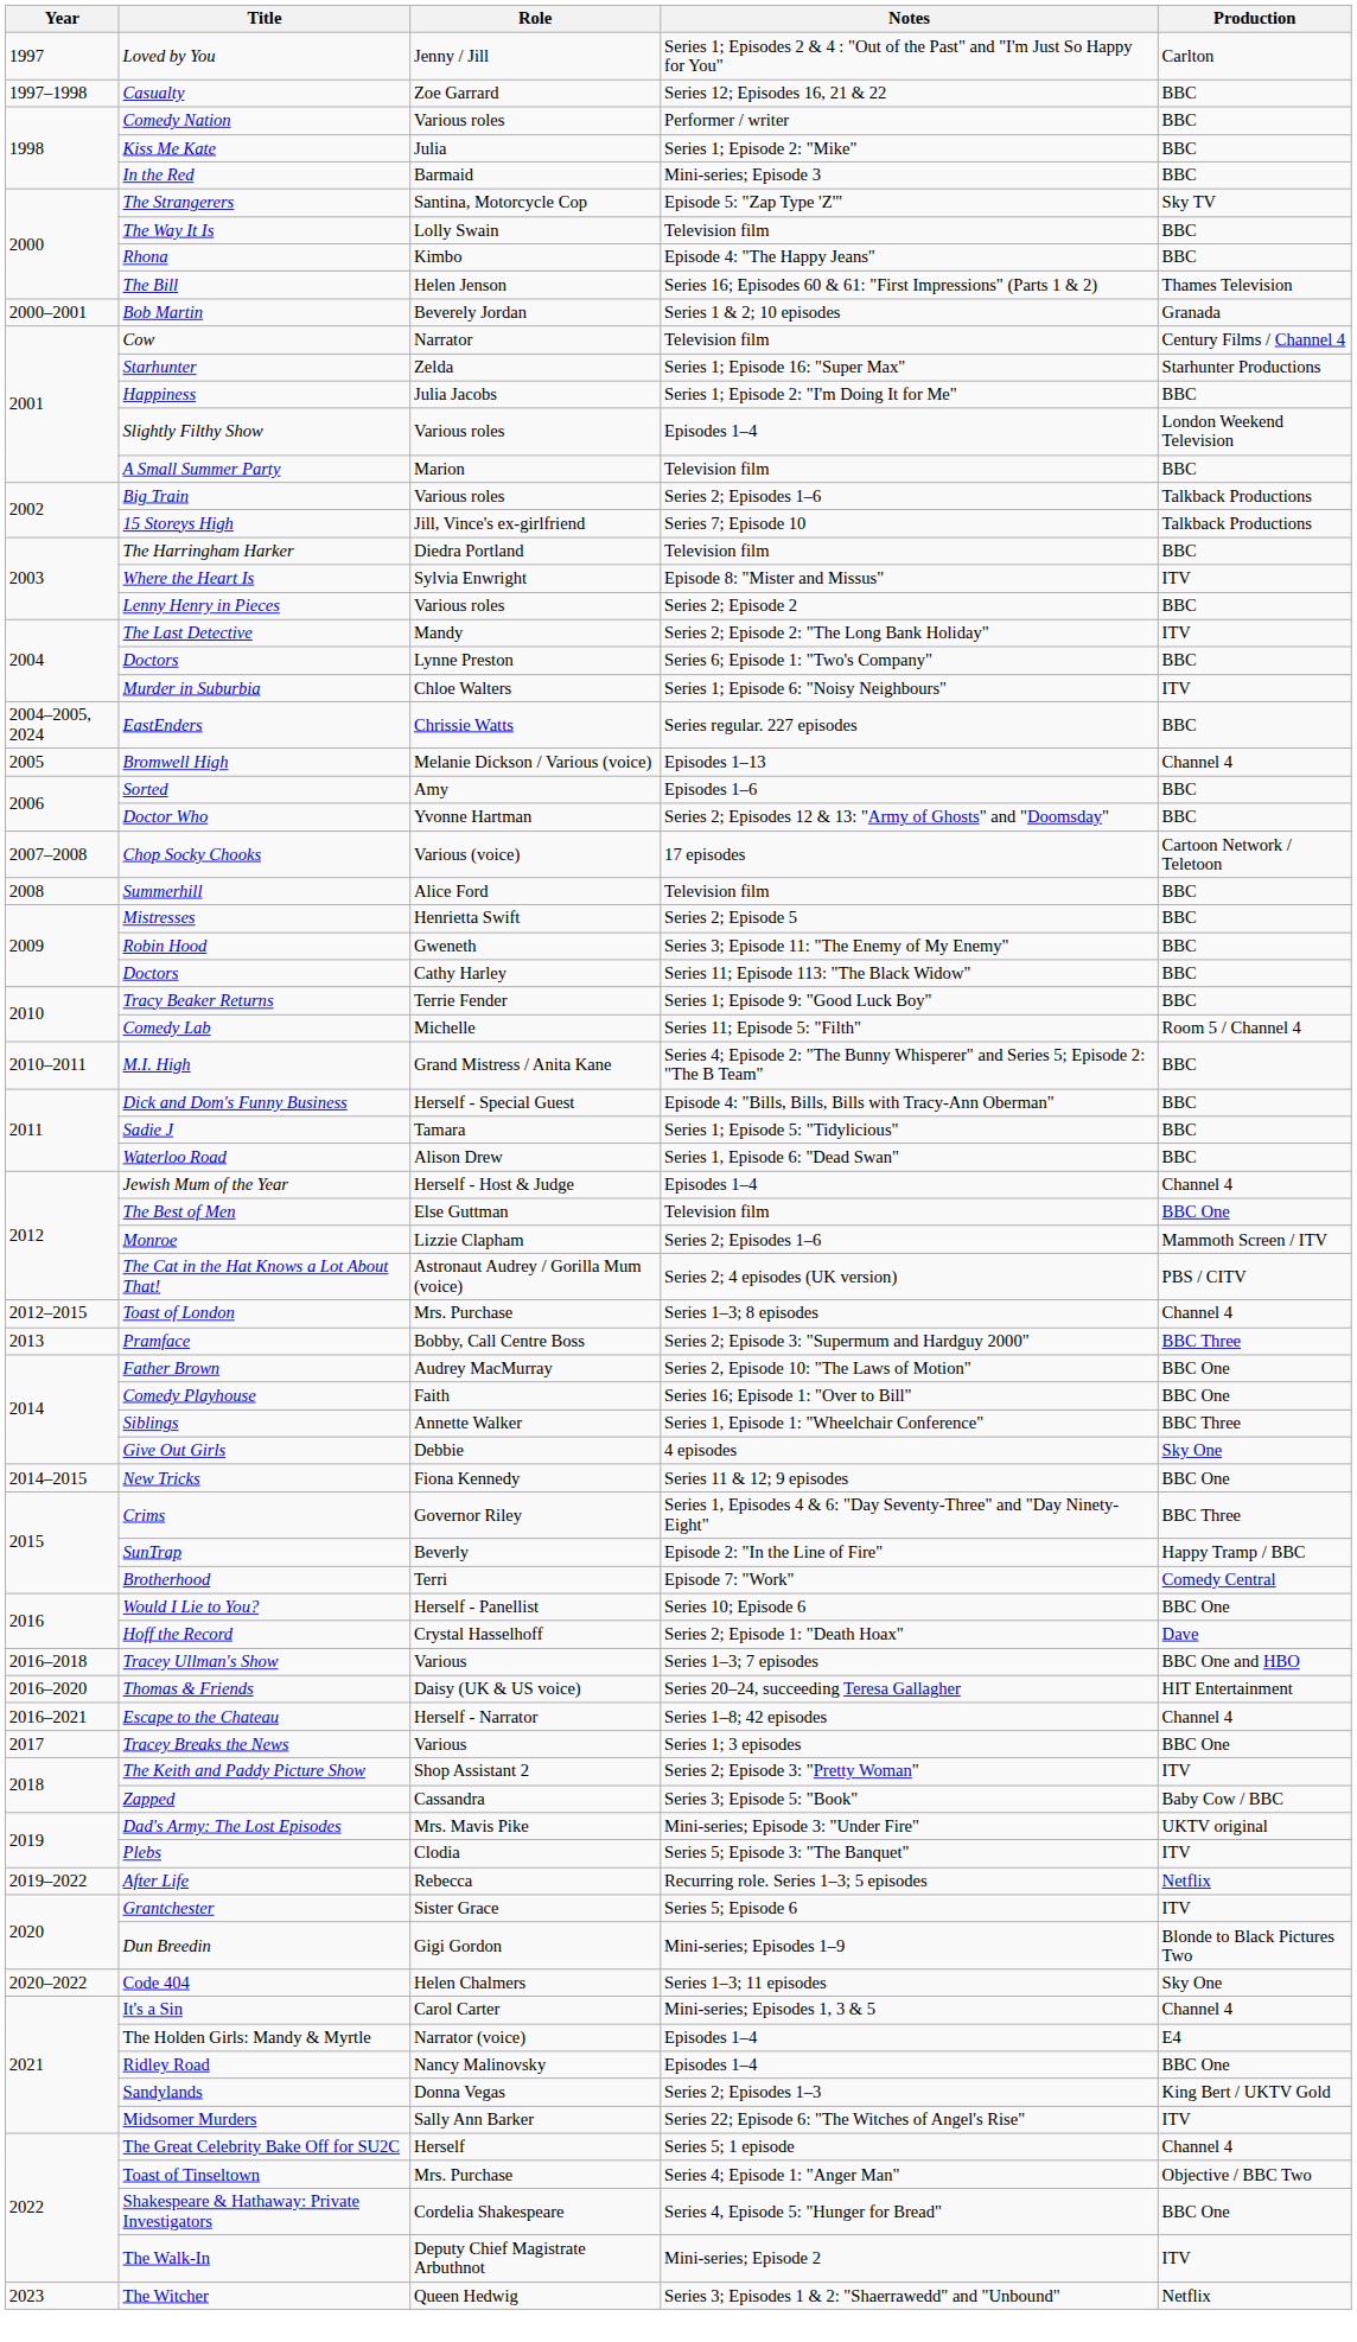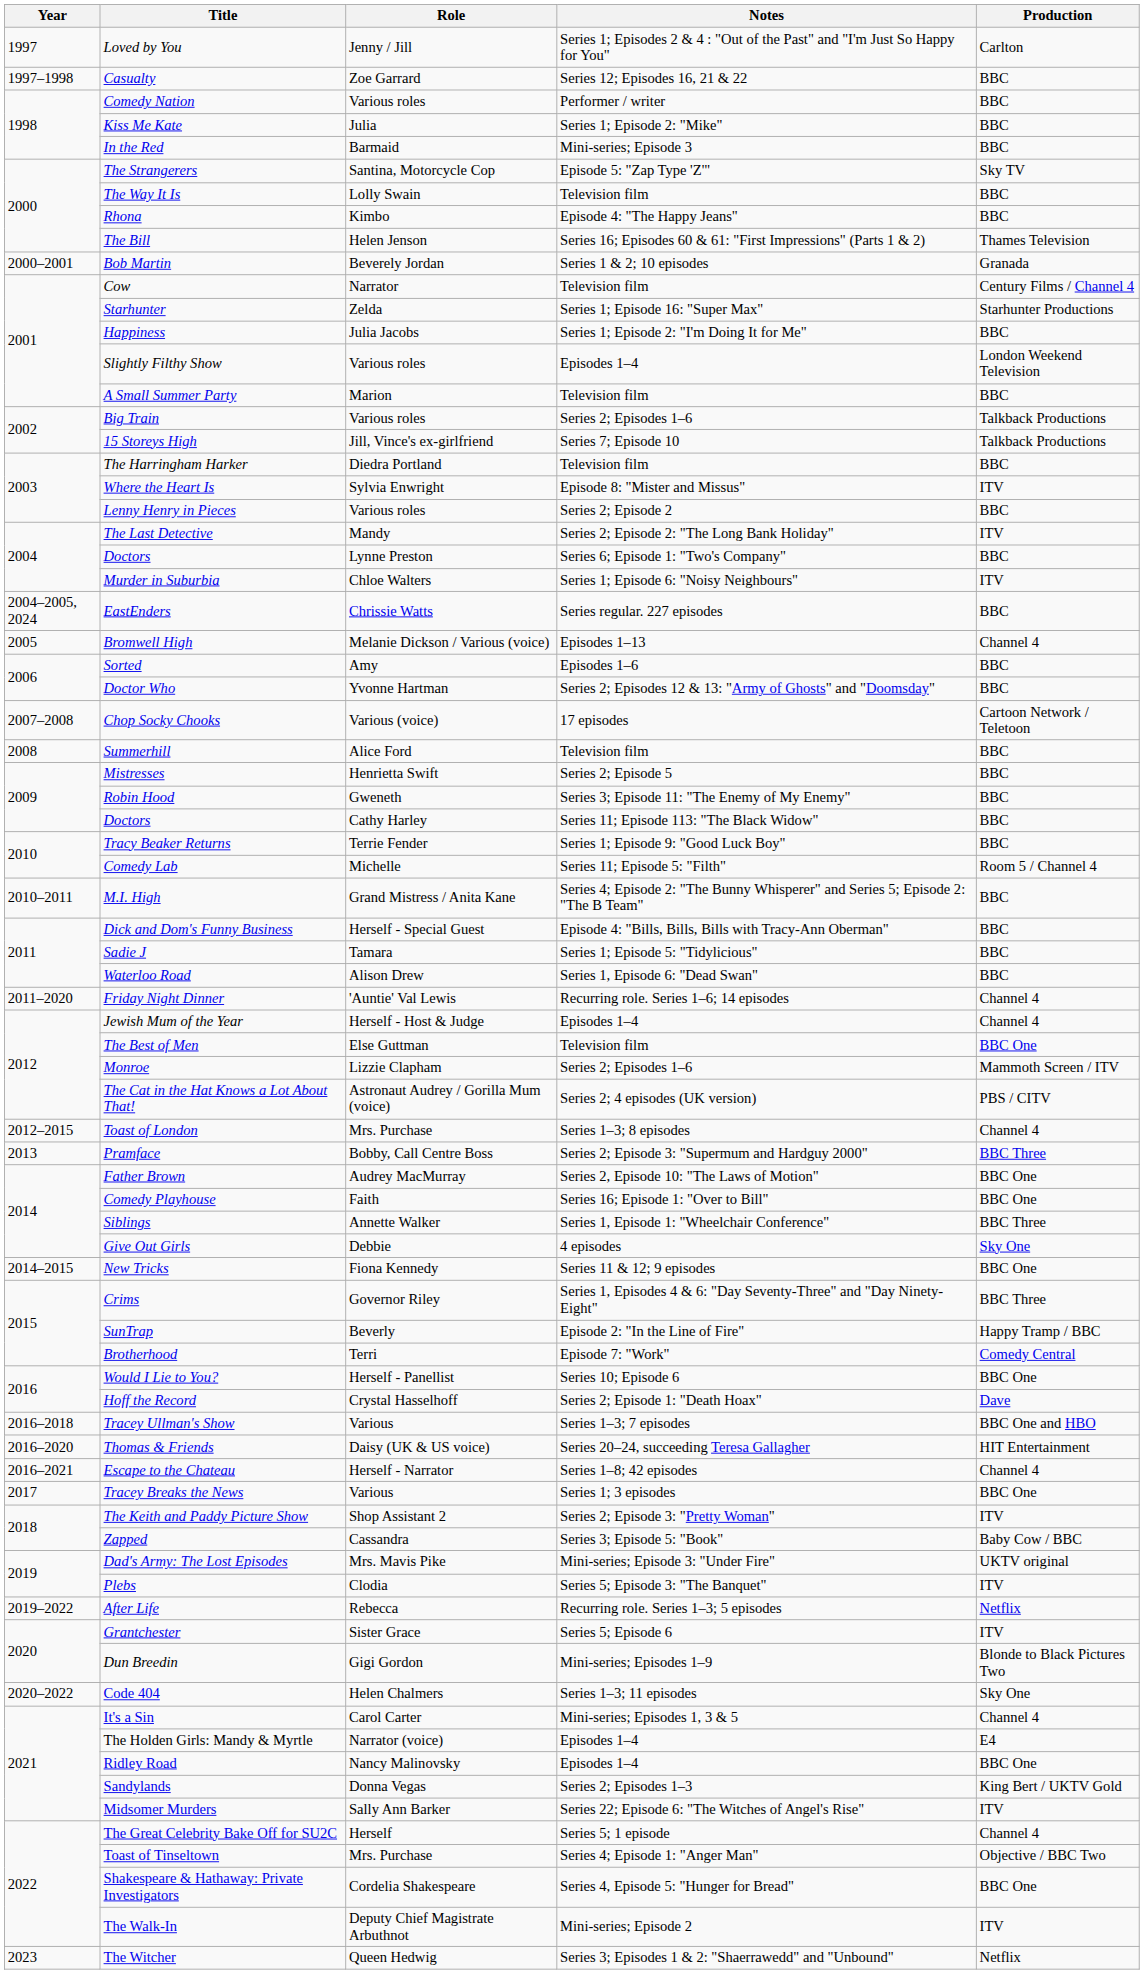 <table class="wikitable">
 <tr>
 <th>Year</th>
 <th>Title</th>
 <th>Role</th>
 <th>Notes</th>
 <th>Production</th>
 </tr>
 <tr>
 <td>1997</td>
 <td><em>Loved by You</em></td>
 <td>Jenny / Jill</td>
 <td>Series 1; Episodes 2 & 4 : "Out of the Past" and "I'm Just So Happy for You"</td>
 <td>Carlton</td>
 </tr>
 <tr>
 <td>1997–1998</td>
 <td><em><a href='#'>Casualty</a></em></td>
 <td>Zoe Garrard</td>
 <td>Series 12; Episodes 16, 21 & 22</td>
 <td>BBC</td>
 </tr>
 <tr>
 <td rowspan="3">1998</td>
 <td><em><a href='#'>Comedy Nation</a></em></td>
 <td>Various roles</td>
 <td>Performer / writer</td>
 <td>BBC</td>
 </tr>
 <tr>
 <td><em><a href='#'>Kiss Me Kate</a></em></td>
 <td>Julia</td>
 <td>Series 1; Episode 2: "Mike"</td>
 <td>BBC</td>
 </tr>
 <tr>
 <td><em><a href='#'>In the Red</a></em></td>
 <td>Barmaid</td>
 <td>Mini-series; Episode 3</td>
 <td>BBC</td>
 </tr>
 <tr>
 <td rowspan="4">2000</td>
 <td><em><a href='#'>The Strangerers</a></em></td>
 <td>Santina, Motorcycle Cop</td>
 <td>Episode 5: "Zap Type 'Z'"</td>
 <td>Sky TV</td>
 </tr>
 <tr>
 <td><em><a href='#'>The Way It Is</a></em></td>
 <td>Lolly Swain</td>
 <td>Television film</td>
 <td>BBC</td>
 </tr>
 <tr>
 <td><em><a href='#'>Rhona</a></em></td>
 <td>Kimbo</td>
 <td>Episode 4: "The Happy Jeans"</td>
 <td>BBC</td>
 </tr>
 <tr>
 <td><em><a href='#'>The Bill</a></em></td>
 <td>Helen Jenson</td>
 <td>Series 16; Episodes 60 & 61: "First Impressions" (Parts 1 & 2)</td>
 <td>Thames Television</td>
 </tr>
 <tr>
 <td>2000–2001</td>
 <td><em><a href='#'>Bob Martin</a></em></td>
 <td>Beverely Jordan</td>
 <td>Series 1 & 2; 10 episodes</td>
 <td>Granada</td>
 </tr>
 <tr>
 <td rowspan="5">2001</td>
 <td><em>Cow</em></td>
 <td>Narrator</td>
 <td>Television film</td>
 <td>Century Films / <a href='#'>Channel 4</a></td>
 </tr>
 <tr>
 <td><em><a href='#'>Starhunter</a></em></td>
 <td>Zelda</td>
 <td>Series 1; Episode 16: "Super Max"</td>
 <td>Starhunter Productions</td>
 </tr>
 <tr>
 <td><em><a href='#'>Happiness</a></em></td>
 <td>Julia Jacobs</td>
 <td>Series 1; Episode 2: "I'm Doing It for Me"</td>
 <td>BBC</td>
 </tr>
 <tr>
 <td><em>Slightly Filthy Show</em></td>
 <td>Various roles</td>
 <td>Episodes 1–4</td>
 <td>London Weekend Television</td>
 </tr>
 <tr>
 <td><em><a href='#'>A Small Summer Party</a></em></td>
 <td>Marion</td>
 <td>Television film</td>
 <td>BBC</td>
 </tr>
 <tr>
 <td rowspan="2">2002</td>
 <td><em><a href='#'>Big Train</a></em></td>
 <td>Various roles</td>
 <td>Series 2; Episodes 1–6</td>
 <td>Talkback Productions</td>
 </tr>
 <tr>
 <td><em><a href='#'>15 Storeys High</a></em></td>
 <td>Jill, Vince's ex-girlfriend</td>
 <td>Series 7; Episode 10</td>
 <td>Talkback Productions</td>
 </tr>
 <tr>
 <td rowspan="3">2003</td>
 <td><em>The Harringham Harker</em></td>
 <td>Diedra Portland</td>
 <td>Television film</td>
 <td>BBC</td>
 </tr>
 <tr>
 <td><em><a href='#'>Where the Heart Is</a></em></td>
 <td>Sylvia Enwright</td>
 <td>Episode 8: "Mister and Missus"</td>
 <td>ITV</td>
 </tr>
 <tr>
 <td><em><a href='#'>Lenny Henry in Pieces</a></em></td>
 <td>Various roles</td>
 <td>Series 2; Episode 2</td>
 <td>BBC</td>
 </tr>
 <tr>
 <td rowspan="3">2004</td>
 <td><em><a href='#'>The Last Detective</a></em></td>
 <td>Mandy</td>
 <td>Series 2; Episode 2: "The Long Bank Holiday"</td>
 <td>ITV</td>
 </tr>
 <tr>
 <td><em><a href='#'>Doctors</a></em></td>
 <td>Lynne Preston</td>
 <td>Series 6; Episode 1: "Two's Company"</td>
 <td>BBC</td>
 </tr>
 <tr>
 <td><em><a href='#'>Murder in Suburbia</a></em></td>
 <td>Chloe Walters</td>
 <td>Series 1; Episode 6: "Noisy Neighbours"</td>
 <td>ITV</td>
 </tr>
 <tr>
 <td>2004–2005, 2024</td>
 <td><em><a href='#'>EastEnders</a></em></td>
 <td><a href='#'>Chrissie Watts</a></td>
 <td>Series regular. 227 episodes</td>
 <td>BBC</td>
 </tr>
 <tr>
 <td>2005</td>
 <td><em><a href='#'>Bromwell High</a></em></td>
 <td>Melanie Dickson / Various (voice)</td>
 <td>Episodes 1–13</td>
 <td>Channel 4</td>
 </tr>
 <tr>
 <td rowspan="2">2006</td>
 <td><em><a href='#'>Sorted</a></em></td>
 <td>Amy</td>
 <td>Episodes 1–6</td>
 <td>BBC</td>
 </tr>
 <tr>
 <td><em><a href='#'>Doctor Who</a></em></td>
 <td>Yvonne Hartman</td>
 <td>Series 2; Episodes 12 & 13: "<a href='#'>Army of Ghosts</a>" and "<a href='#'>Doomsday</a>"</td>
 <td>BBC</td>
 </tr>
 <tr>
 <td>2007–2008</td>
 <td><em><a href='#'>Chop Socky Chooks</a></em></td>
 <td>Various (voice)</td>
 <td>17 episodes</td>
 <td>Cartoon Network / Teletoon</td>
 </tr>
 <tr>
 <td>2008</td>
 <td><em><a href='#'>Summerhill</a></em></td>
 <td>Alice Ford</td>
 <td>Television film</td>
 <td>BBC</td>
 </tr>
 <tr>
 <td rowspan="3">2009</td>
 <td><em><a href='#'>Mistresses</a></em></td>
 <td>Henrietta Swift</td>
 <td>Series 2; Episode 5</td>
 <td>BBC</td>
 </tr>
 <tr>
 <td><em><a href='#'>Robin Hood</a></em></td>
 <td>Gweneth</td>
 <td>Series 3; Episode 11: "The Enemy of My Enemy"</td>
 <td>BBC</td>
 </tr>
 <tr>
 <td><em><a href='#'>Doctors</a></em></td>
 <td>Cathy Harley</td>
 <td>Series 11; Episode 113: "The Black Widow"</td>
 <td>BBC</td>
 </tr>
 <tr>
 <td rowspan="2">2010</td>
 <td><em><a href='#'>Tracy Beaker Returns</a></em></td>
 <td>Terrie Fender</td>
 <td>Series 1; Episode 9: "Good Luck Boy"</td>
 <td>BBC</td>
 </tr>
 <tr>
 <td><em><a href='#'>Comedy Lab</a></em></td>
 <td>Michelle</td>
 <td>Series 11; Episode 5: "Filth"</td>
 <td>Room 5 / Channel 4</td>
 </tr>
 <tr>
 <td>2010–2011</td>
 <td><em><a href='#'>M.I. High</a></em></td>
 <td>Grand Mistress / Anita Kane</td>
 <td>Series 4; Episode 2: "The Bunny Whisperer" and Series 5; Episode 2: "The B Team"</td>
 <td>BBC</td>
 </tr>
 <tr>
 <td rowspan="3">2011</td>
 <td><em><a href='#'>Dick and Dom's Funny Business</a></em></td>
 <td>Herself - Special Guest</td>
 <td>Episode 4: "Bills, Bills, Bills with Tracy-Ann Oberman"</td>
 <td>BBC</td>
 </tr>
 <tr>
 <td><em><a href='#'>Sadie J</a></em></td>
 <td>Tamara</td>
 <td>Series 1; Episode 5: "Tidylicious"</td>
 <td>BBC</td>
 </tr>
 <tr>
 <td><em><a href='#'>Waterloo Road</a></em></td>
 <td>Alison Drew</td>
 <td>Series 1, Episode 6: "Dead Swan"</td>
 <td>BBC</td>
 </tr>
 <tr>
+<td>2011–2020</td>
+<td><em><a href='#'>Friday Night Dinner</a></em></td>
+<td>'Auntie' Val Lewis</td>
+<td>Recurring role. Series 1–6; 14 episodes</td>
+<td>Channel 4</td>
+</tr>
+<tr>
 <td rowspan="4">2012</td>
 <td><em>Jewish Mum of the Year</em></td>
 <td>Herself - Host & Judge</td>
 <td>Episodes 1–4</td>
 <td>Channel 4</td>
 </tr>
 <tr>
 <td><em><a href='#'>The Best of Men</a></em></td>
 <td>Else Guttman</td>
 <td>Television film</td>
 <td><a href='#'>BBC One</a></td>
 </tr>
 <tr>
 <td><em><a href='#'>Monroe</a></em></td>
 <td>Lizzie Clapham</td>
 <td>Series 2; Episodes 1–6</td>
 <td>Mammoth Screen / ITV</td>
 </tr>
 <tr>
 <td><em><a href='#'>The Cat in the Hat Knows a Lot About That!</a></em></td>
 <td>Astronaut Audrey / Gorilla Mum (voice)</td>
 <td>Series 2; 4 episodes (UK version)</td>
 <td>PBS / CITV</td>
 </tr>
 <tr>
 <td>2012–2015</td>
 <td><em><a href='#'>Toast of London</a></em></td>
 <td>Mrs. Purchase</td>
 <td>Series 1–3; 8 episodes</td>
 <td>Channel 4</td>
 </tr>
 <tr>
 <td>2013</td>
 <td><em><a href='#'>Pramface</a></em></td>
 <td>Bobby, Call Centre Boss</td>
 <td>Series 2; Episode 3: "Supermum and Hardguy 2000"</td>
 <td><a href='#'>BBC Three</a></td>
 </tr>
 <tr>
 <td rowspan="4">2014</td>
 <td><em><a href='#'>Father Brown</a></em></td>
 <td>Audrey MacMurray</td>
 <td>Series 2, Episode 10: "The Laws of Motion"</td>
 <td>BBC One</td>
 </tr>
 <tr>
 <td><em><a href='#'>Comedy Playhouse</a></em></td>
 <td>Faith</td>
 <td>Series 16; Episode 1: "Over to Bill"</td>
 <td>BBC One</td>
 </tr>
 <tr>
 <td><em><a href='#'>Siblings</a></em></td>
 <td>Annette Walker</td>
 <td>Series 1, Episode 1: "Wheelchair Conference"</td>
 <td>BBC Three</td>
 </tr>
 <tr>
 <td><em><a href='#'>Give Out Girls</a></em></td>
 <td>Debbie</td>
 <td>4 episodes</td>
 <td><a href='#'>Sky One</a></td>
 </tr>
 <tr>
 <td>2014–2015</td>
 <td><em><a href='#'>New Tricks</a></em></td>
 <td>Fiona Kennedy</td>
 <td>Series 11 & 12; 9 episodes</td>
 <td>BBC One</td>
 </tr>
 <tr>
 <td rowspan="3">2015</td>
 <td><em><a href='#'>Crims</a></em></td>
 <td>Governor Riley</td>
 <td>Series 1, Episodes 4 & 6: "Day Seventy-Three" and "Day Ninety-Eight"</td>
 <td>BBC Three</td>
 </tr>
 <tr>
 <td><em><a href='#'>SunTrap</a></em></td>
 <td>Beverly</td>
 <td>Episode 2: "In the Line of Fire"</td>
 <td>Happy Tramp / BBC</td>
 </tr>
 <tr>
 <td><em><a href='#'>Brotherhood</a></em></td>
 <td>Terri</td>
 <td>Episode 7: "Work"</td>
 <td><a href='#'>Comedy Central</a></td>
 </tr>
 <tr>
 <td rowspan="2">2016</td>
 <td><em><a href='#'>Would I Lie to You?</a></em></td>
 <td>Herself - Panellist</td>
 <td>Series 10; Episode 6</td>
 <td>BBC One</td>
 </tr>
 <tr>
 <td><em><a href='#'>Hoff the Record</a></em></td>
 <td>Crystal Hasselhoff</td>
 <td>Series 2; Episode 1: "Death Hoax"</td>
 <td><a href='#'>Dave</a></td>
 </tr>
 <tr>
 <td>2016–2018</td>
 <td><em><a href='#'>Tracey Ullman's Show</a></em></td>
 <td>Various</td>
 <td>Series 1–3; 7 episodes</td>
 <td>BBC One and <a href='#'>HBO</a></td>
 </tr>
 <tr>
 <td>2016–2020</td>
 <td><em><a href='#'>Thomas & Friends</a></em> </td>
 <td>Daisy (UK & US voice)</td>
 <td>Series 20–24, succeeding <a href='#'>Teresa Gallagher</a></td>
 <td>HIT Entertainment</td>
 </tr>
 <tr>
 <td>2016–2021</td>
 <td><em><a href='#'>Escape to the Chateau</a></em></td>
 <td>Herself - Narrator</td>
 <td>Series 1–8; 42 episodes</td>
 <td>Channel 4</td>
 </tr>
 <tr>
 <td>2017</td>
 <td><em><a href='#'>Tracey Breaks the News</a></em></td>
 <td>Various</td>
 <td>Series 1; 3 episodes</td>
 <td>BBC One</td>
 </tr>
 <tr>
 <td rowspan="2">2018</td>
 <td><em><a href='#'>The Keith and Paddy Picture Show</a></em></td>
 <td>Shop Assistant 2</td>
 <td>Series 2; Episode 3: "<a href='#'>Pretty Woman</a>"</td>
 <td>ITV</td>
 </tr>
 <tr>
 <td><em><a href='#'>Zapped</a></em></td>
 <td>Cassandra</td>
 <td>Series 3; Episode 5: "Book"</td>
 <td>Baby Cow / BBC</td>
 </tr>
 <tr>
 <td rowspan="2">2019</td>
 <td><em><a href='#'>Dad's Army: The Lost Episodes</a></em></td>
 <td>Mrs. Mavis Pike</td>
 <td>Mini-series; Episode 3: "Under Fire"</td>
 <td>UKTV original</td>
 </tr>
 <tr>
 <td><em><a href='#'>Plebs</a></em></td>
 <td>Clodia</td>
 <td>Series 5; Episode 3: "The Banquet"</td>
 <td>ITV</td>
 </tr>
 <tr>
 <td>2019–2022</td>
 <td><em><a href='#'>After Life</a></em></td>
 <td>Rebecca</td>
 <td>Recurring role. Series 1–3; 5 episodes</td>
 <td><a href='#'>Netflix</a></td>
 </tr>
 <tr>
 <td rowspan="2">2020</td>
 <td><em><a href='#'>Grantchester</a></em></td>
 <td>Sister Grace</td>
 <td>Series 5; Episode 6</td>
 <td>ITV</td>
 </tr>
 <tr>
 <td><em>Dun Breedin<strong></td>
 <td>Gigi Gordon</td>
 <td>Mini-series; Episodes 1–9</td>
 <td>Blonde to Black Pictures Two</td>
 </tr>
 <tr>
 <td>2020–2022</td>
 <td></em><a href='#'>Code 404</a><em></td>
 <td>Helen Chalmers</td>
 <td>Series 1–3; 11 episodes</td>
 <td>Sky One</td>
 </tr>
 <tr>
 <td rowspan="5">2021</td>
 <td></em><a href='#'>It's a Sin</a><em></td>
 <td>Carol Carter</td>
 <td>Mini-series; Episodes 1, 3 & 5</td>
 <td>Channel 4</td>
 </tr>
 <tr>
 <td></em>The Holden Girls: Mandy & Myrtle<em></td>
 <td>Narrator (voice)</td>
 <td>Episodes 1–4</td>
 <td>E4</td>
 </tr>
 <tr>
 <td></em><a href='#'>Ridley Road</a><em></td>
 <td>Nancy Malinovsky</td>
 <td>Episodes 1–4</td>
 <td>BBC One</td>
 </tr>
 <tr>
 <td></em><a href='#'>Sandylands</a><em></td>
 <td>Donna Vegas</td>
 <td>Series 2; Episodes 1–3</td>
 <td>King Bert / UKTV Gold</td>
 </tr>
 <tr>
 <td></em><a href='#'>Midsomer Murders</a><em></td>
 <td>Sally Ann Barker</td>
 <td>Series 22; Episode 6: "The Witches of Angel's Rise"</td>
 <td>ITV</td>
 </tr>
 <tr>
 <td rowspan="4">2022</td>
 <td></em><a href='#'>The Great Celebrity Bake Off for SU2C</a><em></td>
 <td>Herself</td>
 <td>Series 5; 1 episode</td>
 <td>Channel 4</td>
 </tr>
 <tr>
 <td></em><a href='#'>Toast of Tinseltown</a><em></td>
 <td>Mrs. Purchase</td>
 <td>Series 4; Episode 1: "Anger Man"</td>
 <td>Objective / BBC Two</td>
 </tr>
 <tr>
 <td></em><a href='#'>Shakespeare & Hathaway: Private Investigators</a><em></td>
 <td>Cordelia Shakespeare</td>
 <td>Series 4, Episode 5: "Hunger for Bread"</td>
 <td>BBC One</td>
 </tr>
 <tr>
 <td></em><a href='#'>The Walk-In</a><em></td>
 <td>Deputy Chief Magistrate Arbuthnot</td>
 <td>Mini-series; Episode 2</td>
 <td>ITV</td>
 </tr>
 <tr>
 <td>2023</td>
 <td></em><a href='#'>The Witcher</a><em></td>
 <td>Queen Hedwig</td>
 <td>Series 3; Episodes 1 & 2: "Shaerrawedd" and "Unbound"</td>
 <td>Netflix</td>
 </tr>
 </table>
